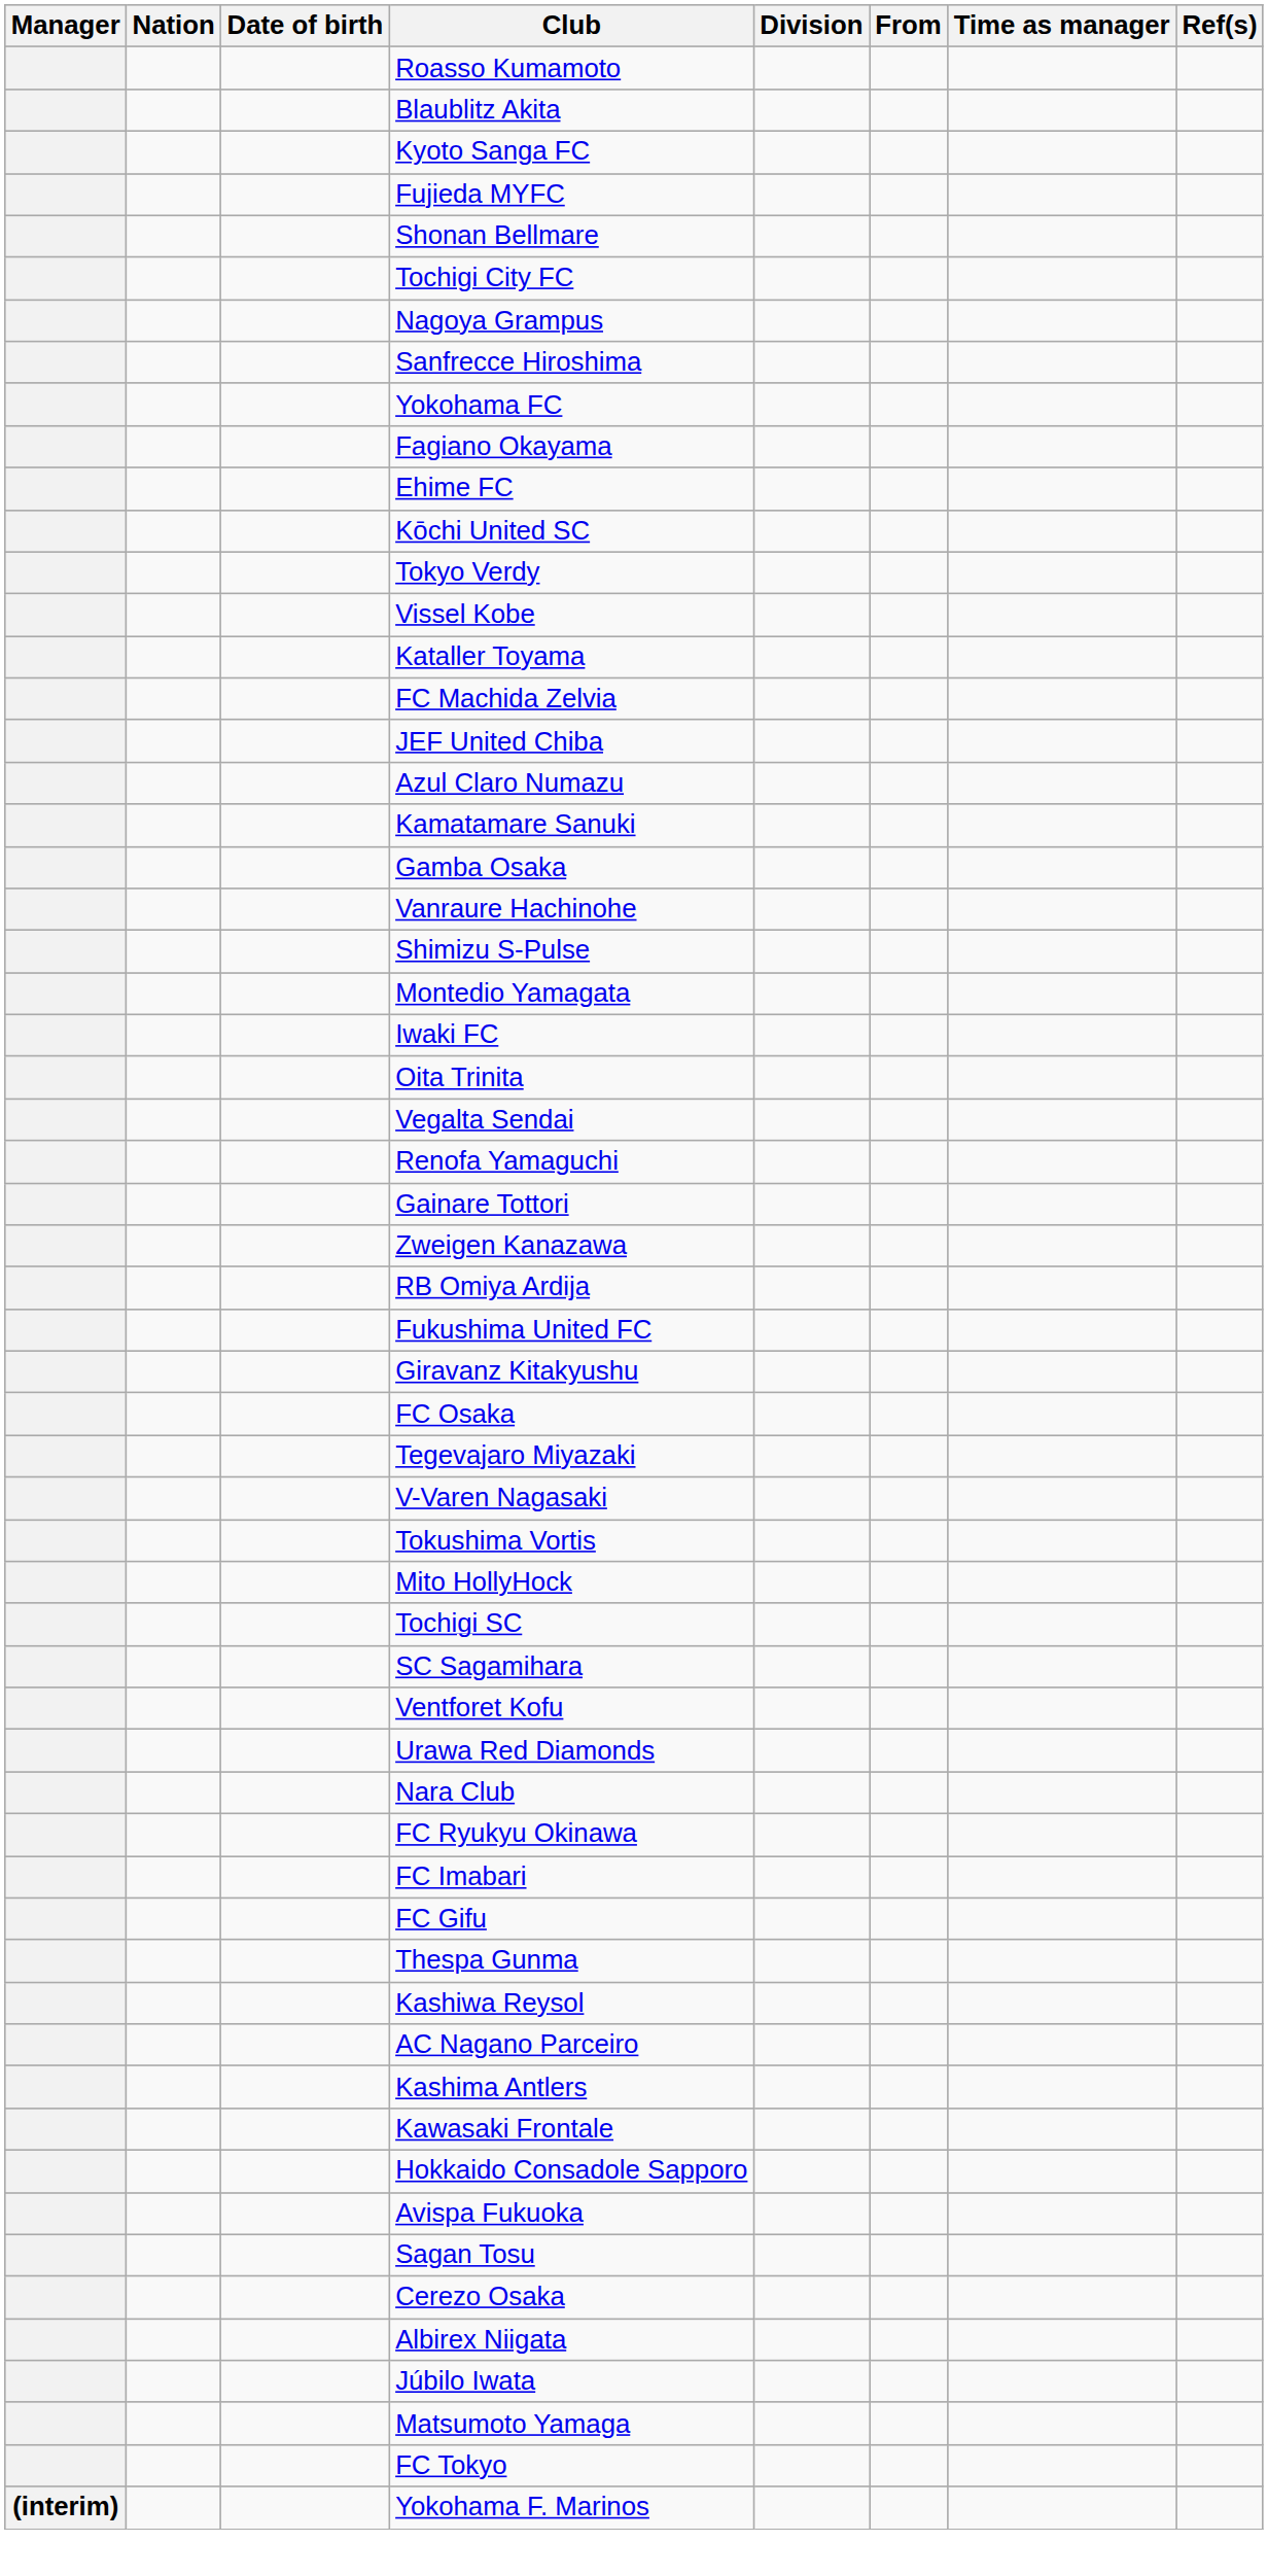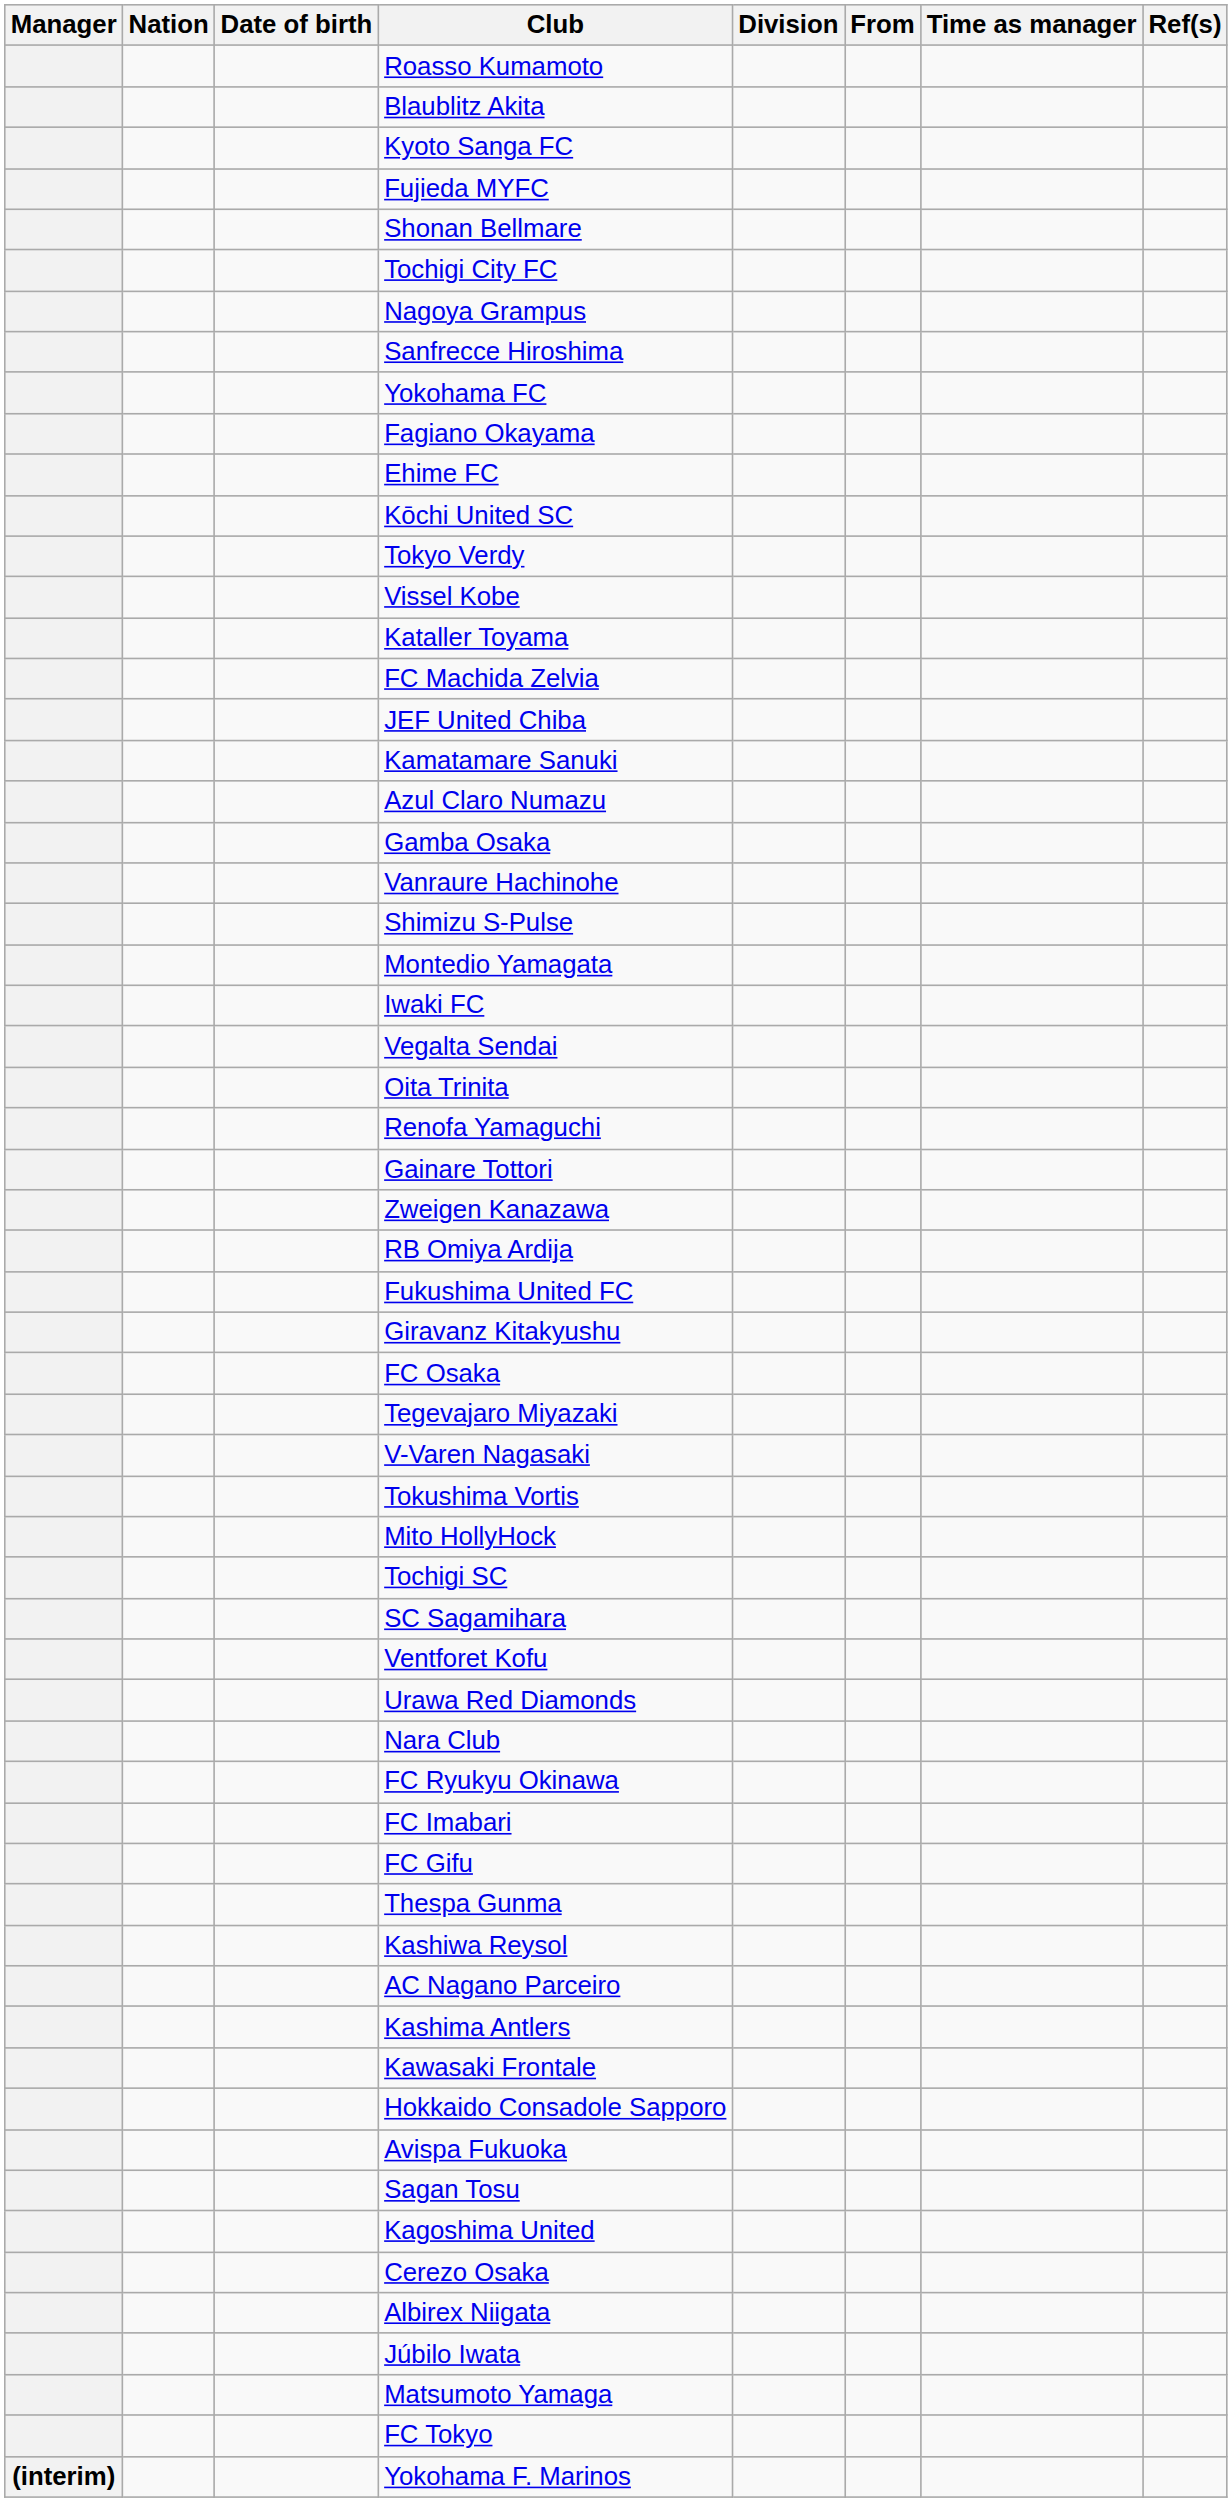 <table class="wikitable sortable plainrowheaders">
 <tr>
 <th scope=col>Manager</th>
 <th scope=col>Nation</th>
 <th scope=col>Date of birth</th>
 <th scope=col>Club</th>
 <th scope=col>Division</th>
 <th scope=col>From</th>
 <th scope=col>Time as manager</th>
 <th scope=col class="unsortable">Ref(s)</th>
 </tr>
 <tr>
 <th scope="row"></th>
 <td></td>
 <td></td>
 <td><a href='#'>Roasso Kumamoto</a></td>
 <td></td>
 <td></td>
 <td></td>
 <td></td>
 </tr>
 <tr>
 <th scope="row"></th>
 <td></td>
 <td></td>
 <td><a href='#'>Blaublitz Akita</a></td>
 <td></td>
 <td></td>
 <td></td>
 <td></td>
 </tr>
 <tr>
 <th scope="row"></th>
 <td></td>
 <td></td>
 <td><a href='#'>Kyoto Sanga FC</a></td>
 <td></td>
 <td></td>
 <td></td>
 <td></td>
 </tr>
 <tr>
 <th scope="row"></th>
 <td></td>
 <td></td>
 <td><a href='#'>Fujieda MYFC</a></td>
 <td></td>
 <td></td>
 <td></td>
 <td></td>
 </tr>
 <tr>
 <th scope="row"></th>
 <td></td>
 <td></td>
 <td><a href='#'>Shonan Bellmare</a></td>
 <td></td>
 <td></td>
 <td></td>
 <td></td>
 </tr>
 <tr>
 <th scope="row"></th>
 <td></td>
 <td></td>
 <td><a href='#'>Tochigi City FC</a></td>
 <td></td>
 <td></td>
 <td></td>
 <td></td>
 </tr>
 <tr>
 <th scope="row"></th>
 <td></td>
 <td></td>
 <td><a href='#'>Nagoya Grampus</a></td>
 <td></td>
 <td></td>
 <td></td>
 <td></td>
 </tr>
 <tr>
 <th scope="row"></th>
 <td></td>
 <td></td>
 <td><a href='#'>Sanfrecce Hiroshima</a></td>
 <td></td>
 <td></td>
 <td></td>
 <td></td>
 </tr>
 <tr>
 <th scope="row"></th>
 <td></td>
 <td></td>
 <td><a href='#'>Yokohama FC</a></td>
 <td></td>
 <td></td>
 <td></td>
 <td></td>
 </tr>
 <tr>
 <th scope="row"></th>
 <td></td>
 <td></td>
 <td><a href='#'>Fagiano Okayama</a></td>
 <td></td>
 <td></td>
 <td></td>
 <td></td>
 </tr>
 <tr>
 <th scope="row"></th>
 <td></td>
 <td></td>
 <td><a href='#'>Ehime FC</a></td>
 <td></td>
 <td></td>
 <td></td>
 <td></td>
 </tr>
 <tr>
 <th scope="row"></th>
 <td></td>
 <td></td>
 <td><a href='#'>Kōchi United SC</a></td>
 <td></td>
 <td></td>
 <td></td>
 <td></td>
 </tr>
 <tr>
 <th scope="row"></th>
 <td></td>
 <td></td>
 <td><a href='#'>Tokyo Verdy</a></td>
 <td></td>
 <td></td>
 <td></td>
 <td></td>
 </tr>
 <tr>
 <th scope="row"></th>
 <td></td>
 <td></td>
 <td><a href='#'>Vissel Kobe</a></td>
 <td></td>
 <td></td>
 <td></td>
 <td></td>
 </tr>
 <tr>
 <th scope="row"></th>
 <td></td>
 <td></td>
 <td><a href='#'>Kataller Toyama</a></td>
 <td></td>
 <td></td>
 <td></td>
 <td></td>
 </tr>
 <tr>
 <th scope="row"></th>
 <td></td>
 <td></td>
 <td><a href='#'>FC Machida Zelvia</a></td>
 <td></td>
 <td></td>
 <td></td>
 <td></td>
 </tr>
 <tr>
 <th scope="row"></th>
 <td></td>
 <td></td>
 <td><a href='#'>JEF United Chiba</a></td>
 <td></td>
 <td></td>
 <td></td>
 <td></td>
 </tr>
 <tr>
 <th scope="row"></th>
 <td></td>
 <td></td>
-<td><a href='#'>Azul Claro Numazu</a></td>
+<td><a href='#'>Kamatamare Sanuki</a></td>
 <td></td>
 <td></td>
 <td></td>
 <td></td>
 </tr>
 <tr>
 <th scope="row"></th>
 <td></td>
 <td></td>
-<td><a href='#'>Kamatamare Sanuki</a></td>
+<td><a href='#'>Azul Claro Numazu</a></td>
 <td></td>
 <td></td>
 <td></td>
 <td></td>
 </tr>
 <tr>
 <th scope="row"></th>
 <td></td>
 <td></td>
 <td><a href='#'>Gamba Osaka</a></td>
 <td></td>
 <td></td>
 <td></td>
 <td></td>
 </tr>
 <tr>
 <th scope="row"></th>
 <td></td>
 <td></td>
 <td><a href='#'>Vanraure Hachinohe</a></td>
 <td></td>
 <td></td>
 <td></td>
 <td></td>
 </tr>
 <tr>
 <th scope="row"></th>
 <td></td>
 <td></td>
 <td><a href='#'>Shimizu S-Pulse</a></td>
 <td></td>
 <td></td>
 <td></td>
 <td></td>
 </tr>
 <tr>
 <th scope="row"></th>
 <td></td>
 <td></td>
 <td><a href='#'>Montedio Yamagata</a></td>
 <td></td>
 <td></td>
 <td></td>
 <td></td>
 </tr>
 <tr>
 <th scope="row"></th>
 <td></td>
 <td></td>
 <td><a href='#'>Iwaki FC</a></td>
 <td></td>
 <td></td>
 <td></td>
 <td></td>
 </tr>
 <tr>
 <th scope="row"></th>
 <td></td>
 <td></td>
-<td><a href='#'>Oita Trinita</a></td>
+<td><a href='#'>Vegalta Sendai</a></td>
 <td></td>
 <td></td>
 <td></td>
 <td></td>
 </tr>
 <tr>
 <th scope="row"></th>
 <td></td>
 <td></td>
-<td><a href='#'>Vegalta Sendai</a></td>
+<td><a href='#'>Oita Trinita</a></td>
 <td></td>
 <td></td>
 <td></td>
 <td></td>
 </tr>
 <tr>
 <th scope="row"></th>
 <td></td>
 <td></td>
 <td><a href='#'>Renofa Yamaguchi</a></td>
 <td></td>
 <td></td>
 <td></td>
 <td></td>
 </tr>
 <tr>
 <th scope="row"></th>
 <td></td>
 <td></td>
 <td><a href='#'>Gainare Tottori</a></td>
 <td></td>
 <td></td>
 <td></td>
 <td></td>
 </tr>
 <tr>
 <th scope="row"></th>
 <td></td>
 <td></td>
 <td><a href='#'>Zweigen Kanazawa</a></td>
 <td></td>
 <td></td>
 <td></td>
 <td></td>
 </tr>
 <tr>
 <th scope="row"></th>
 <td></td>
 <td></td>
 <td><a href='#'>RB Omiya Ardija</a></td>
 <td></td>
 <td></td>
 <td></td>
 <td></td>
 </tr>
 <tr>
 <th scope="row"></th>
 <td></td>
 <td></td>
 <td><a href='#'>Fukushima United FC</a></td>
 <td></td>
 <td></td>
 <td></td>
 <td></td>
 </tr>
 <tr>
 <th scope="row"></th>
 <td></td>
 <td></td>
 <td><a href='#'>Giravanz Kitakyushu</a></td>
 <td></td>
 <td></td>
 <td></td>
 <td></td>
 </tr>
 <tr>
 <th scope="row"></th>
 <td></td>
 <td></td>
 <td><a href='#'>FC Osaka</a></td>
 <td></td>
 <td></td>
 <td></td>
 <td></td>
 </tr>
 <tr>
 <th scope="row"></th>
 <td></td>
 <td></td>
 <td><a href='#'>Tegevajaro Miyazaki</a></td>
 <td></td>
 <td></td>
 <td></td>
 <td></td>
 </tr>
 <tr>
 <th scope="row"></th>
 <td></td>
 <td></td>
 <td><a href='#'>V-Varen Nagasaki</a></td>
 <td></td>
 <td></td>
 <td></td>
 <td></td>
 </tr>
 <tr>
 <th scope="row"></th>
 <td></td>
 <td></td>
 <td><a href='#'>Tokushima Vortis</a></td>
 <td></td>
 <td></td>
 <td></td>
 <td></td>
 </tr>
 <tr>
 <th scope="row"></th>
 <td></td>
 <td></td>
 <td><a href='#'>Mito HollyHock</a></td>
 <td></td>
 <td></td>
 <td></td>
 <td></td>
 </tr>
 <tr>
 <th scope="row"></th>
 <td></td>
 <td></td>
 <td><a href='#'>Tochigi SC</a></td>
 <td></td>
 <td></td>
 <td></td>
 <td></td>
 </tr>
 <tr>
 <th scope="row"></th>
 <td></td>
 <td></td>
 <td><a href='#'>SC Sagamihara</a></td>
 <td></td>
 <td></td>
 <td></td>
 <td></td>
 </tr>
 <tr>
 <th scope="row"></th>
 <td></td>
 <td></td>
 <td><a href='#'>Ventforet Kofu</a></td>
 <td></td>
 <td></td>
 <td></td>
 <td></td>
 </tr>
 <tr>
 <th scope="row"></th>
 <td></td>
 <td></td>
 <td><a href='#'>Urawa Red Diamonds</a></td>
 <td></td>
 <td></td>
 <td></td>
 <td></td>
 </tr>
 <tr>
 <th scope="row"></th>
 <td></td>
 <td></td>
 <td><a href='#'>Nara Club</a></td>
 <td></td>
 <td></td>
 <td></td>
 <td></td>
 </tr>
 <tr>
 <th scope="row"></th>
 <td></td>
 <td></td>
 <td><a href='#'>FC Ryukyu Okinawa</a></td>
 <td></td>
 <td></td>
 <td></td>
 <td></td>
 </tr>
 <tr>
 <th scope="row"></th>
 <td></td>
 <td></td>
 <td><a href='#'>FC Imabari</a></td>
 <td></td>
 <td></td>
 <td></td>
 <td></td>
 </tr>
 <tr>
 <th scope="row"></th>
 <td></td>
 <td></td>
 <td><a href='#'>FC Gifu</a></td>
 <td></td>
 <td></td>
 <td></td>
 <td></td>
 </tr>
 <tr>
 <th scope="row"></th>
 <td></td>
 <td></td>
 <td><a href='#'>Thespa Gunma</a></td>
 <td></td>
 <td></td>
 <td></td>
 <td></td>
 </tr>
 <tr>
 <th scope="row"></th>
 <td></td>
 <td></td>
 <td><a href='#'>Kashiwa Reysol</a></td>
 <td></td>
 <td></td>
 <td></td>
 <td></td>
 </tr>
 <tr>
 <th scope="row"></th>
 <td></td>
 <td></td>
 <td><a href='#'>AC Nagano Parceiro</a></td>
 <td></td>
 <td></td>
 <td></td>
 <td></td>
 </tr>
 <tr>
 <th scope="row"></th>
 <td></td>
 <td></td>
 <td><a href='#'>Kashima Antlers</a></td>
 <td></td>
 <td></td>
 <td></td>
 <td></td>
 </tr>
 <tr>
 <th scope="row"></th>
 <td></td>
 <td></td>
 <td><a href='#'>Kawasaki Frontale</a></td>
 <td></td>
 <td></td>
 <td></td>
 <td></td>
 </tr>
 <tr>
 <th scope="row"></th>
 <td></td>
 <td></td>
 <td><a href='#'>Hokkaido Consadole Sapporo</a></td>
 <td></td>
 <td></td>
 <td></td>
 <td></td>
 </tr>
 <tr>
 <th scope="row"></th>
 <td></td>
 <td></td>
 <td><a href='#'>Avispa Fukuoka</a></td>
 <td></td>
 <td></td>
 <td></td>
 <td></td>
 </tr>
 <tr>
 <th scope="row"></th>
 <td></td>
 <td></td>
 <td><a href='#'>Sagan Tosu</a></td>
 <td></td>
 <td></td>
 <td></td>
 <td></td>
 </tr>
 <tr>
 <th scope="row"></th>
 <td></td>
 <td></td>
+<td><a href='#'>Kagoshima United</a></td>
+<td></td>
+<td></td>
+<td></td>
+<td></td>
+</tr>
+<tr>
+<th scope="row"></th>
+<td></td>
+<td></td>
 <td><a href='#'>Cerezo Osaka</a></td>
 <td></td>
 <td></td>
 <td></td>
 <td></td>
 </tr>
 <tr>
 <th scope="row"></th>
 <td></td>
 <td></td>
 <td><a href='#'>Albirex Niigata</a></td>
 <td></td>
 <td></td>
 <td></td>
 <td></td>
 </tr>
 <tr>
 <th scope="row"></th>
 <td></td>
 <td></td>
 <td><a href='#'>Júbilo Iwata</a></td>
 <td></td>
 <td></td>
 <td></td>
 <td></td>
 </tr>
 <tr>
 <th scope="row"></th>
 <td></td>
 <td></td>
 <td><a href='#'>Matsumoto Yamaga</a></td>
 <td></td>
 <td></td>
 <td></td>
 <td></td>
 </tr>
 <tr>
 <th scope="row"></th>
 <td></td>
 <td></td>
 <td><a href='#'>FC Tokyo</a></td>
 <td></td>
 <td></td>
 <td></td>
 <td></td>
 </tr>
 <tr>
 <th scope="row"> (interim)</th>
 <td></td>
 <td></td>
 <td><a href='#'>Yokohama F. Marinos</a></td>
 <td></td>
 <td></td>
 <td></td>
 <td></td>
 </tr>
 </table>
